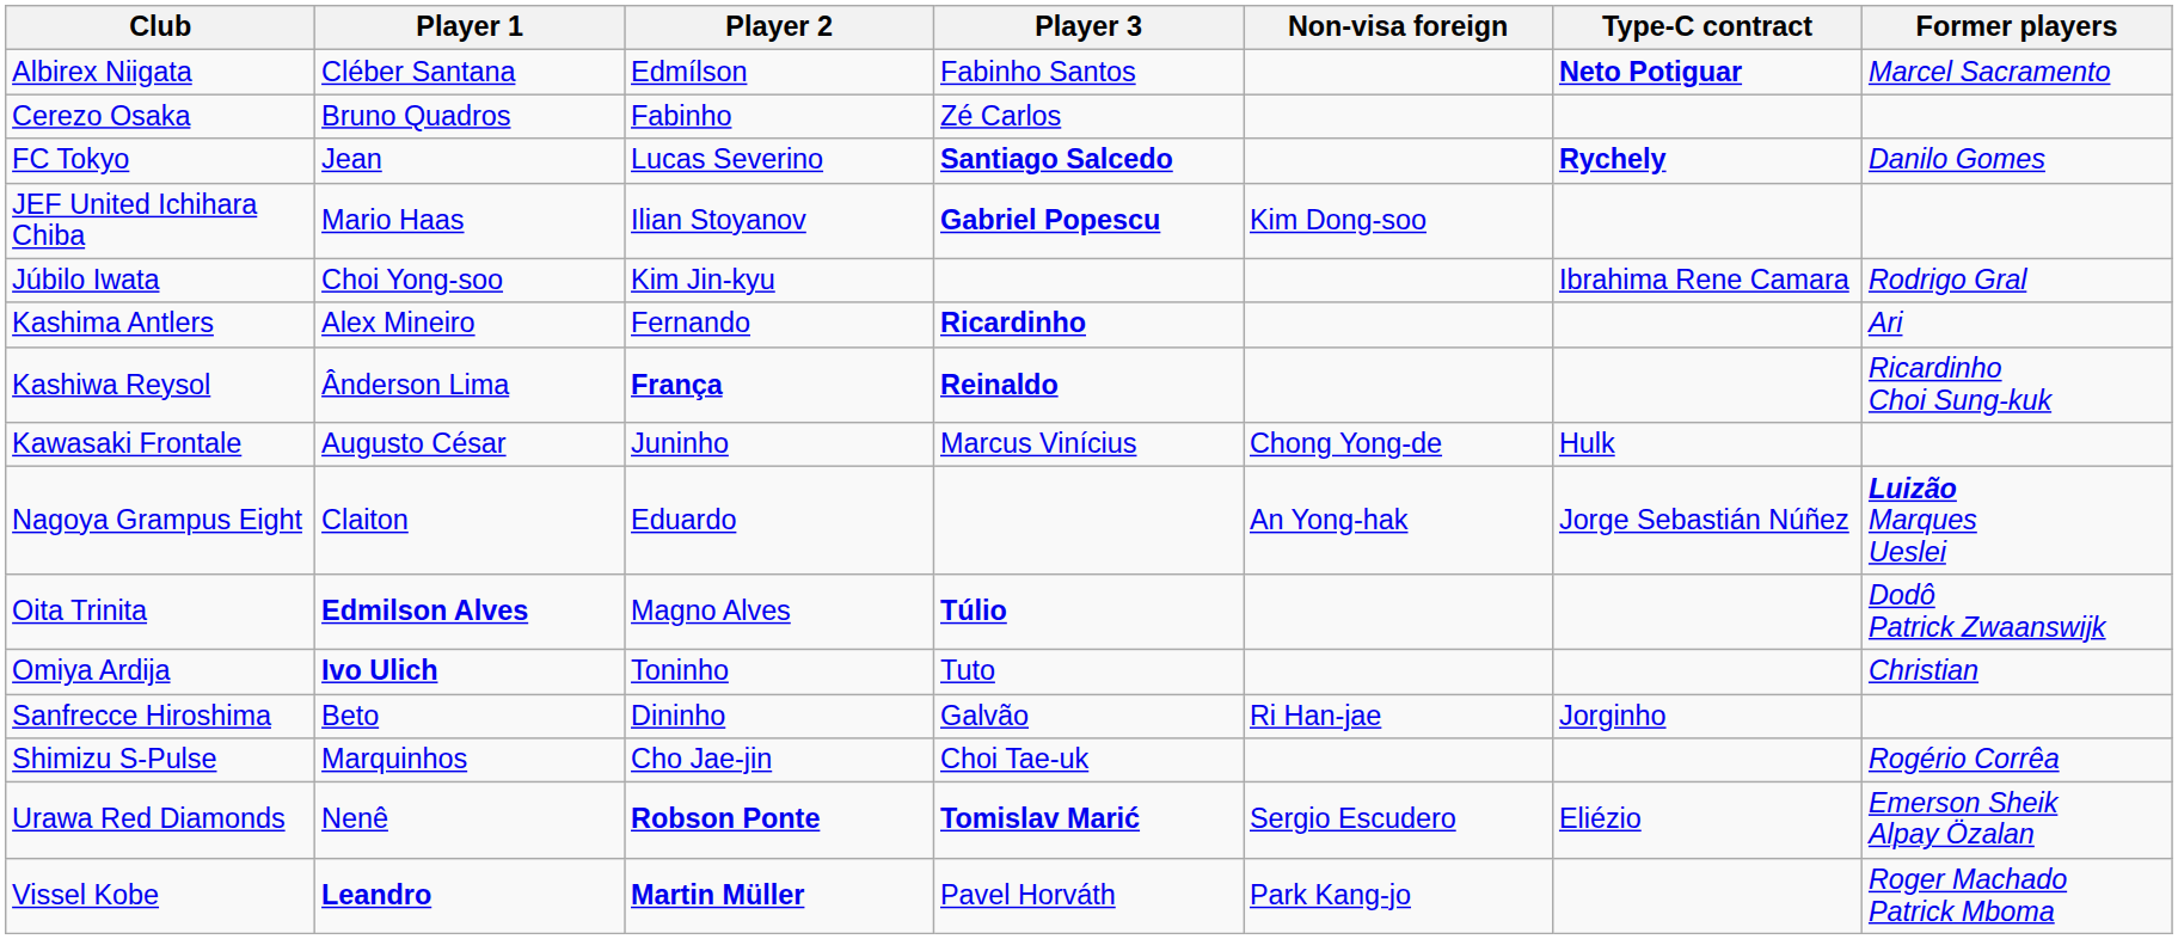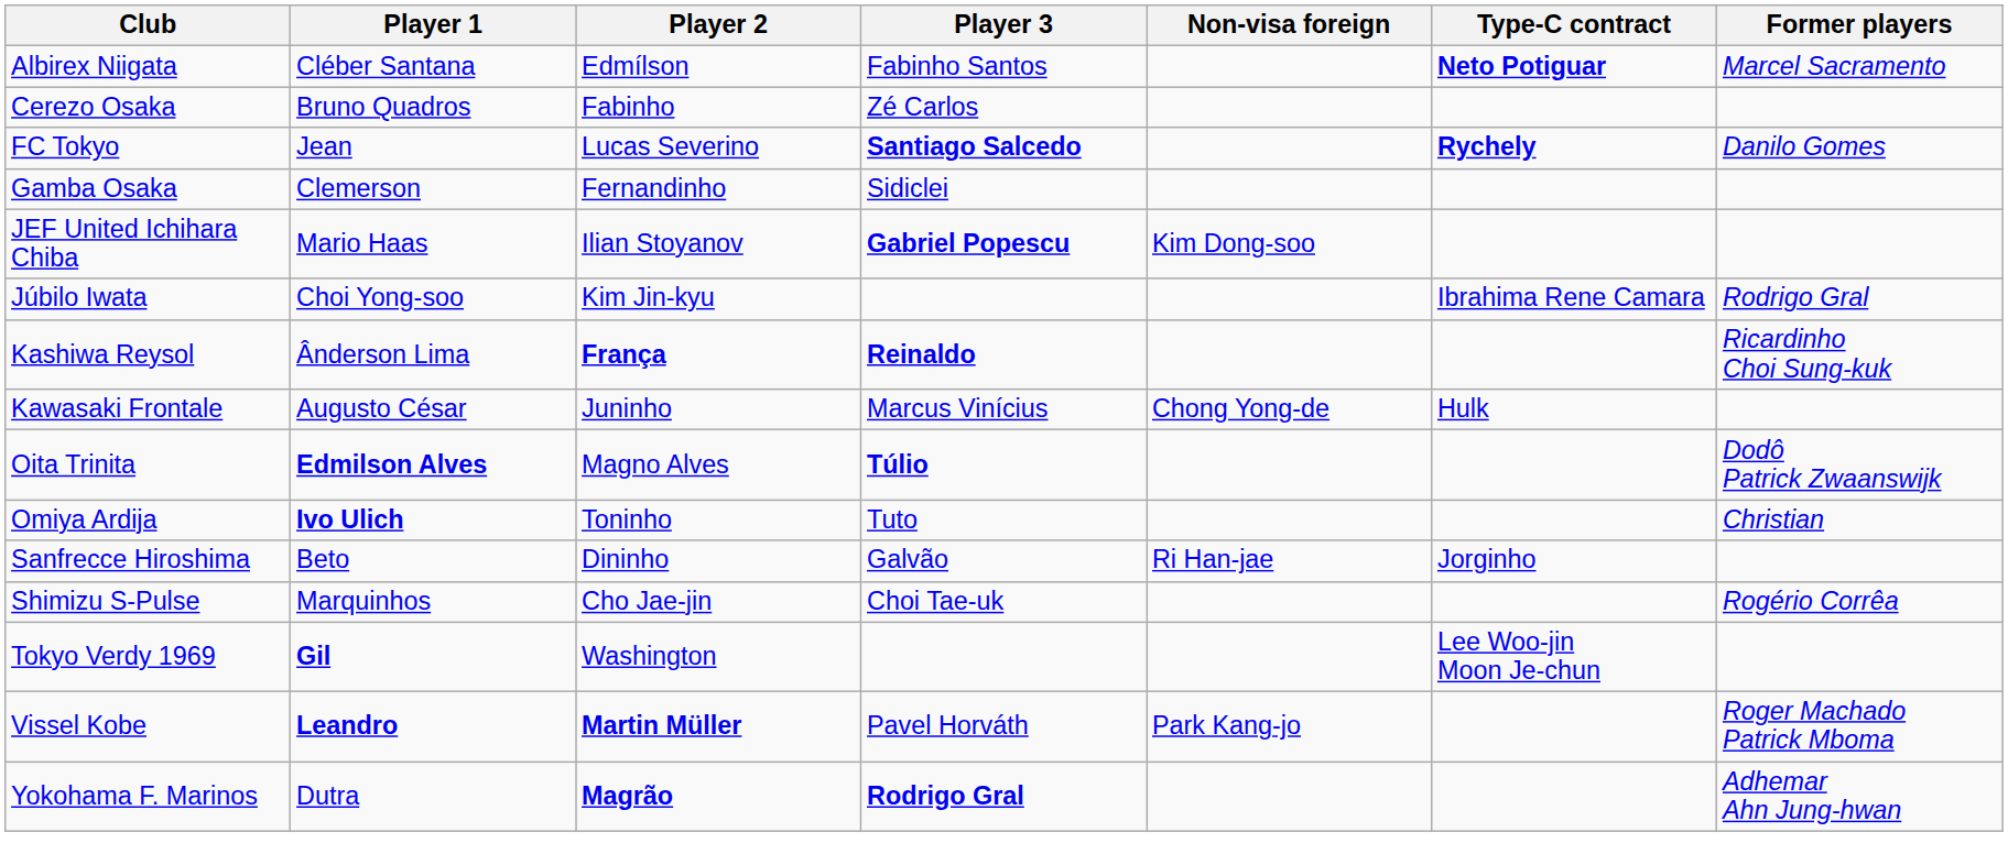 <table class="wikitable">
 <tr>
 <th width="170">Club</th>
 <th width="170">Player 1</th>
 <th width="170">Player 2</th>
 <th width="170">Player 3</th>
 <th width="170">Non-visa foreign</th>
 <th width="170">Type-C contract</th>
 <th width="170">Former players</th>
 </tr>
 <tr>
 <td><a href='#'>Albirex Niigata</a></td>
 <td> <a href='#'>Cléber Santana</a></td>
 <td> <a href='#'>Edmílson</a></td>
 <td> <a href='#'>Fabinho Santos</a></td>
 <td></td>
 <td> <strong><a href='#'>Neto Potiguar</a></strong></td>
 <td> <em><a href='#'>Marcel Sacramento</a></em></td>
 </tr>
 <tr>
 <td><a href='#'>Cerezo Osaka</a></td>
 <td> <a href='#'>Bruno Quadros</a></td>
 <td> <a href='#'>Fabinho</a></td>
 <td> <a href='#'>Zé Carlos</a></td>
 <td></td>
 <td></td>
 <td></td>
 </tr>
 <tr>
 <td><a href='#'>FC Tokyo</a></td>
 <td> <a href='#'>Jean</a></td>
 <td> <a href='#'>Lucas Severino</a></td>
 <td> <strong><a href='#'>Santiago Salcedo</a></strong></td>
 <td></td>
 <td> <strong><a href='#'>Rychely</a></strong></td>
 <td> <em><a href='#'>Danilo Gomes</a></em></td>
 </tr>
 <tr>
+<td><a href='#'>Gamba Osaka</a></td>
+<td> <a href='#'>Clemerson</a></td>
+<td> <a href='#'>Fernandinho</a></td>
+<td> <a href='#'>Sidiclei</a></td>
+<td></td>
+<td></td>
+<td></td>
+</tr>
+<tr>
 <td><a href='#'>JEF United Ichihara Chiba</a></td>
 <td> <a href='#'>Mario Haas</a></td>
 <td> <a href='#'>Ilian Stoyanov</a></td>
 <td> <strong><a href='#'>Gabriel Popescu</a></strong></td>
 <td> <a href='#'>Kim Dong-soo</a></td>
 <td></td>
 <td></td>
 </tr>
 <tr>
 <td><a href='#'>Júbilo Iwata</a></td>
 <td> <a href='#'>Choi Yong-soo</a></td>
 <td> <a href='#'>Kim Jin-kyu</a></td>
 <td></td>
 <td></td>
 <td> <a href='#'>Ibrahima Rene Camara</a></td>
 <td> <em><a href='#'>Rodrigo Gral</a></em></td>
 </tr>
 <tr>
-<td><a href='#'>Kashima Antlers</a></td>
-<td> <a href='#'>Alex Mineiro</a></td>
-<td> <a href='#'>Fernando</a></td>
-<td> <strong><a href='#'>Ricardinho</a></strong></td>
-<td></td>
-<td></td>
-<td> <em><a href='#'>Ari</a></em></td>
-</tr>
-<tr>
 <td><a href='#'>Kashiwa Reysol</a></td>
 <td> <a href='#'>Ânderson Lima</a></td>
 <td> <strong><a href='#'>França</a></strong></td>
 <td> <strong><a href='#'>Reinaldo</a></strong></td>
 <td></td>
 <td></td>
 <td> <em><a href='#'>Ricardinho</a></em> <br>  <em><a href='#'>Choi Sung-kuk</a></em></td>
 </tr>
 <tr>
 <td><a href='#'>Kawasaki Frontale</a></td>
 <td> <a href='#'>Augusto César</a></td>
 <td> <a href='#'>Juninho</a></td>
 <td> <a href='#'>Marcus Vinícius</a></td>
 <td> <a href='#'>Chong Yong-de</a></td>
 <td> <a href='#'>Hulk</a></td>
 <td></td>
-</tr>
-<tr>
-<td><a href='#'>Nagoya Grampus Eight</a></td>
-<td> <a href='#'>Claiton</a></td>
-<td> <a href='#'>Eduardo</a></td>
-<td></td>
-<td> <a href='#'>An Yong-hak</a></td>
-<td> <a href='#'>Jorge Sebastián Núñez</a></td>
-<td> <strong><em><a href='#'>Luizão</a></em></strong> <br>  <em><a href='#'>Marques</a></em> <br>  <em><a href='#'>Ueslei</a></em></td>
 </tr>
 <tr>
 <td><a href='#'>Oita Trinita</a></td>
 <td> <strong><a href='#'>Edmilson Alves</a></strong></td>
 <td> <a href='#'>Magno Alves</a></td>
 <td> <strong><a href='#'>Túlio</a></strong></td>
 <td></td>
 <td></td>
 <td> <em><a href='#'>Dodô</a></em> <br>  <em><a href='#'>Patrick Zwaanswijk</a></em></td>
 </tr>
 <tr>
 <td><a href='#'>Omiya Ardija</a></td>
 <td> <strong><a href='#'>Ivo Ulich</a></strong></td>
 <td> <a href='#'>Toninho</a></td>
 <td> <a href='#'>Tuto</a></td>
 <td></td>
 <td></td>
 <td> <em><a href='#'>Christian</a></em></td>
 </tr>
 <tr>
 <td><a href='#'>Sanfrecce Hiroshima</a></td>
 <td> <a href='#'>Beto</a></td>
 <td> <a href='#'>Dininho</a></td>
 <td> <a href='#'>Galvão</a></td>
 <td> <a href='#'>Ri Han-jae</a></td>
 <td> <a href='#'>Jorginho</a></td>
 <td></td>
 </tr>
 <tr>
 <td><a href='#'>Shimizu S-Pulse</a></td>
 <td> <a href='#'>Marquinhos</a></td>
 <td> <a href='#'>Cho Jae-jin</a></td>
 <td> <a href='#'>Choi Tae-uk</a></td>
 <td></td>
 <td></td>
 <td> <em><a href='#'>Rogério Corrêa</a></em></td>
 </tr>
 <tr>
-<td><a href='#'>Urawa Red Diamonds</a></td>
-<td> <a href='#'>Nenê</a></td>
-<td> <strong><a href='#'>Robson Ponte</a></strong></td>
-<td> <strong><a href='#'>Tomislav Marić</a></strong></td>
-<td> <a href='#'>Sergio Escudero</a></td>
-<td> <a href='#'>Eliézio</a></td>
-<td> <em><a href='#'>Emerson Sheik</a></em> <br>  <em><a href='#'>Alpay Özalan</a></em></td>
+<td><a href='#'>Tokyo Verdy 1969</a></td>
+<td> <strong><a href='#'>Gil</a></strong></td>
+<td> <a href='#'>Washington</a></td>
+<td></td>
+<td></td>
+<td> <a href='#'>Lee Woo-jin</a><br> <a href='#'>Moon Je-chun</a></td>
+<td></td>
 </tr>
 <tr>
 <td><a href='#'>Vissel Kobe</a></td>
 <td> <strong><a href='#'>Leandro</a></strong></td>
 <td> <strong><a href='#'>Martin Müller</a></strong></td>
 <td> <a href='#'>Pavel Horváth</a></td>
 <td> <a href='#'>Park Kang-jo</a></td>
 <td></td>
 <td> <em><a href='#'>Roger Machado</a></em> <br>  <em><a href='#'>Patrick Mboma</a></em></td>
 </tr>
+<tr>
+<td><a href='#'>Yokohama F. Marinos</a></td>
+<td> <a href='#'>Dutra</a></td>
+<td> <strong><a href='#'>Magrão</a></strong></td>
+<td> <strong><a href='#'>Rodrigo Gral</a></strong></td>
+<td></td>
+<td></td>
+<td> <em><a href='#'>Adhemar</a></em> <br>  <em><a href='#'>Ahn Jung-hwan</a></em></td>
+</tr>
 </table>
